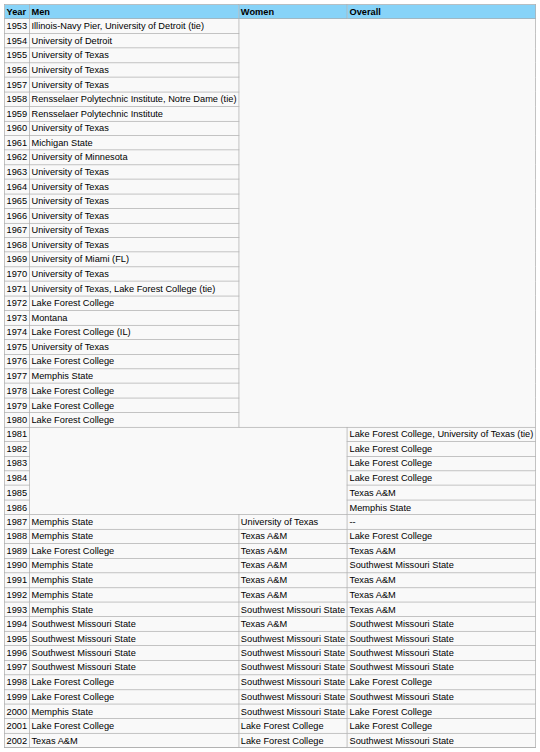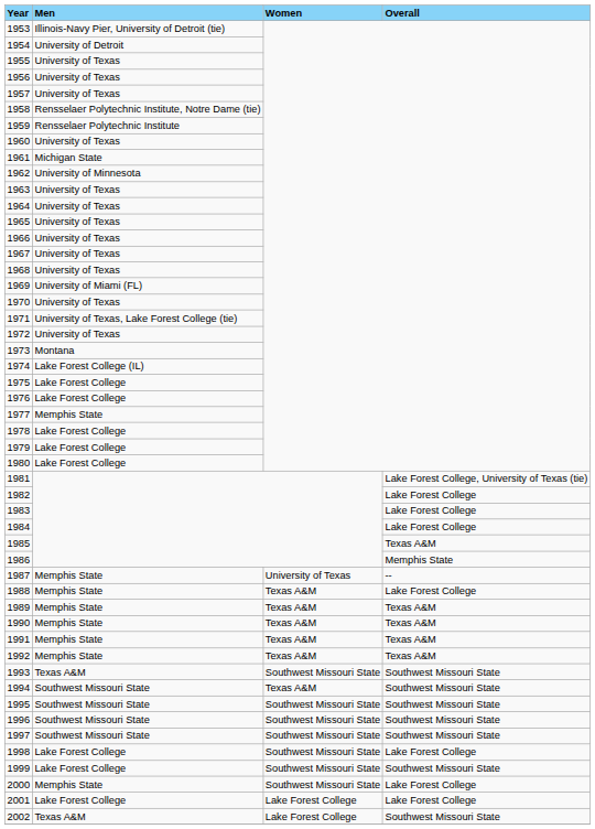 <table class="wikitable" style="font-size:85%;">
 <tr ! style="background-color: #87D3F8;">
 <td><strong>Year</strong></td>
 <td><strong>Men</strong></td>
 <td><strong>Women</strong></td>
 <td><strong>Overall</strong></td>
 </tr>
 <tr --->
 <td>1953</td>
 <td>Illinois-Navy Pier, University of Detroit (tie)</td>
 <td colspan="2" rowspan="28"></td>
 </tr>
 <tr>
 <td>1954</td>
 <td>University of Detroit</td>
 </tr>
 <tr>
 <td>1955</td>
 <td>University of Texas</td>
 </tr>
 <tr>
 <td>1956</td>
 <td>University of Texas</td>
 </tr>
 <tr>
 <td>1957</td>
 <td>University of Texas</td>
 </tr>
 <tr>
 <td>1958</td>
 <td>Rensselaer Polytechnic Institute, Notre Dame (tie)</td>
 </tr>
 <tr>
 <td>1959</td>
 <td>Rensselaer Polytechnic Institute</td>
 </tr>
 <tr>
 <td>1960</td>
 <td>University of Texas</td>
 </tr>
 <tr>
 <td>1961</td>
 <td>Michigan State</td>
 </tr>
 <tr>
 <td>1962</td>
 <td>University of Minnesota</td>
 </tr>
 <tr>
 <td>1963</td>
 <td>University of Texas</td>
 </tr>
 <tr>
 <td>1964</td>
 <td>University of Texas</td>
 </tr>
 <tr>
 <td>1965</td>
 <td>University of Texas</td>
 </tr>
 <tr>
 <td>1966</td>
 <td>University of Texas</td>
 </tr>
 <tr>
 <td>1967</td>
 <td>University of Texas</td>
 </tr>
 <tr --->
 <td>1968</td>
 <td>University of Texas</td>
 </tr>
 <tr --->
 <td>1969</td>
 <td>University of Miami (FL)</td>
 </tr>
 <tr --->
 <td>1970</td>
 <td>University of Texas</td>
 </tr>
 <tr --->
 <td>1971</td>
 <td>University of Texas, Lake Forest College (tie)</td>
 </tr>
 <tr --->
 <td>1972</td>
-<td>Lake Forest College</td>
+<td>University of Texas</td>
 </tr>
 <tr --->
 <td>1973</td>
 <td>Montana</td>
 </tr>
 <tr --->
 <td>1974</td>
 <td>Lake Forest College (IL)</td>
 </tr>
 <tr --->
 <td>1975</td>
-<td>University of Texas</td>
+<td>Lake Forest College</td>
 </tr>
 <tr --->
 <td>1976</td>
 <td>Lake Forest College</td>
 </tr>
 <tr --->
 <td>1977</td>
 <td>Memphis State</td>
 </tr>
 <tr --->
 <td>1978</td>
 <td>Lake Forest College</td>
 </tr>
 <tr --->
 <td>1979</td>
 <td>Lake Forest College</td>
 </tr>
 <tr --->
 <td>1980</td>
 <td>Lake Forest College</td>
 </tr>
 <tr --->
 <td>1981</td>
 <td rowspan=6 colspan=2></td>
 <td>Lake Forest College, University of Texas (tie)</td>
 </tr>
 <tr --->
 <td>1982</td>
 <td>Lake Forest College</td>
 </tr>
 <tr --->
 <td>1983</td>
 <td>Lake Forest College</td>
 </tr>
 <tr --->
 <td>1984</td>
 <td>Lake Forest College</td>
 </tr>
 <tr --->
 <td>1985</td>
 <td>Texas A&M</td>
 </tr>
 <tr --->
 <td>1986</td>
 <td>Memphis State</td>
 </tr>
 <tr --->
 <td>1987</td>
 <td>Memphis State</td>
 <td>University of Texas</td>
 <td>--</td>
 </tr>
 <tr --->
 <td>1988</td>
 <td>Memphis State</td>
 <td>Texas A&M</td>
 <td>Lake Forest College</td>
 </tr>
 <tr --->
 <td>1989</td>
-<td>Lake Forest College</td>
+<td>Memphis State</td>
 <td>Texas A&M</td>
 <td>Texas A&M</td>
 </tr>
 <tr --->
 <td>1990</td>
 <td>Memphis State</td>
 <td>Texas A&M</td>
-<td>Southwest Missouri State</td>
+<td>Texas A&M</td>
 </tr>
 <tr --->
 <td>1991</td>
 <td>Memphis State</td>
 <td>Texas A&M</td>
 <td>Texas A&M</td>
 </tr>
 <tr --->
 <td>1992</td>
 <td>Memphis State</td>
 <td>Texas A&M</td>
 <td>Texas A&M</td>
 </tr>
 <tr --->
 <td>1993</td>
-<td>Memphis State</td>
+<td>Texas A&M</td>
 <td>Southwest Missouri State</td>
-<td>Texas A&M</td>
+<td>Southwest Missouri State</td>
 </tr>
 <tr --->
 <td>1994</td>
 <td>Southwest Missouri State</td>
 <td>Texas A&M</td>
 <td>Southwest Missouri State</td>
 </tr>
 <tr --->
 <td>1995</td>
 <td>Southwest Missouri State</td>
 <td>Southwest Missouri State</td>
 <td>Southwest Missouri State</td>
 </tr>
 <tr --->
 <td>1996</td>
 <td>Southwest Missouri State</td>
 <td>Southwest Missouri State</td>
 <td>Southwest Missouri State</td>
 </tr>
 <tr --->
 <td>1997</td>
 <td>Southwest Missouri State</td>
 <td>Southwest Missouri State</td>
 <td>Southwest Missouri State</td>
 </tr>
 <tr --->
 <td>1998</td>
 <td>Lake Forest College</td>
 <td>Southwest Missouri State</td>
 <td>Lake Forest College</td>
 </tr>
 <tr --->
 <td>1999</td>
 <td>Lake Forest College</td>
 <td>Southwest Missouri State</td>
 <td>Southwest Missouri State</td>
 </tr>
 <tr --->
 <td>2000</td>
 <td>Memphis State</td>
 <td>Southwest Missouri State</td>
 <td>Lake Forest College</td>
 </tr>
 <tr --->
 <td>2001</td>
 <td>Lake Forest College</td>
 <td>Lake Forest College</td>
 <td>Lake Forest College</td>
 </tr>
 <tr --->
 <td>2002</td>
 <td>Texas A&M</td>
 <td>Lake Forest College</td>
 <td>Southwest Missouri State</td>
 </tr>
 <tr --->
 </tr>
 </table>
